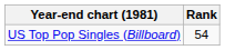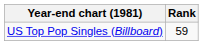 <table class="wikitable sortable">
 <tr>
 <th>Year-end chart (1981)</th>
 <th>Rank</th>
 </tr>
 <tr>
 <td><a href='#'>US Top Pop Singles (<em>Billboard</em>)</a></td>
-<td align="center">54</td>
+<td align="center">59</td>
 </tr>
 </table>
